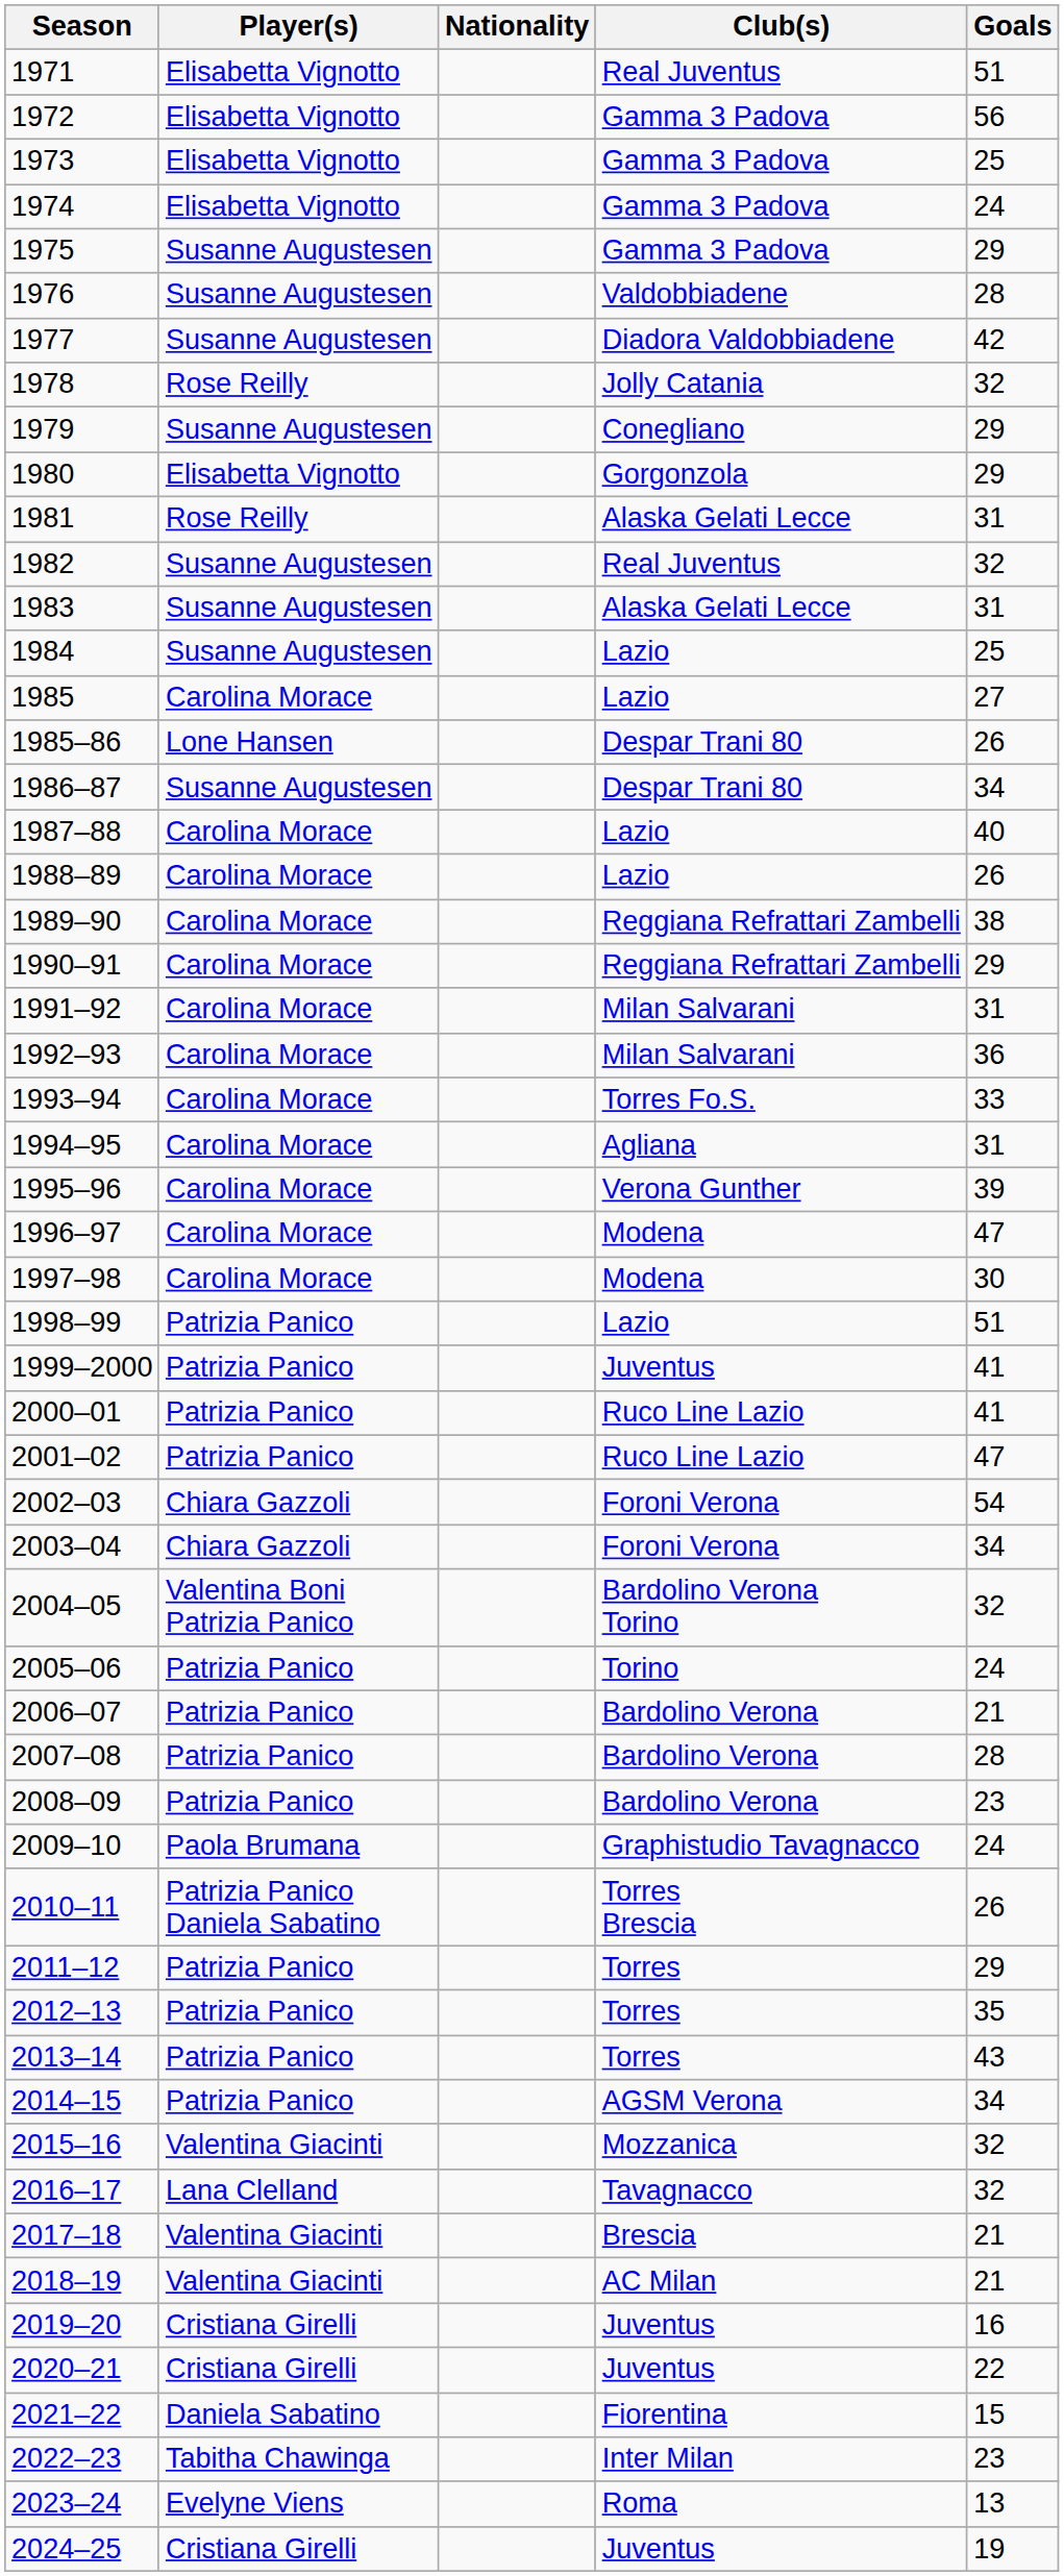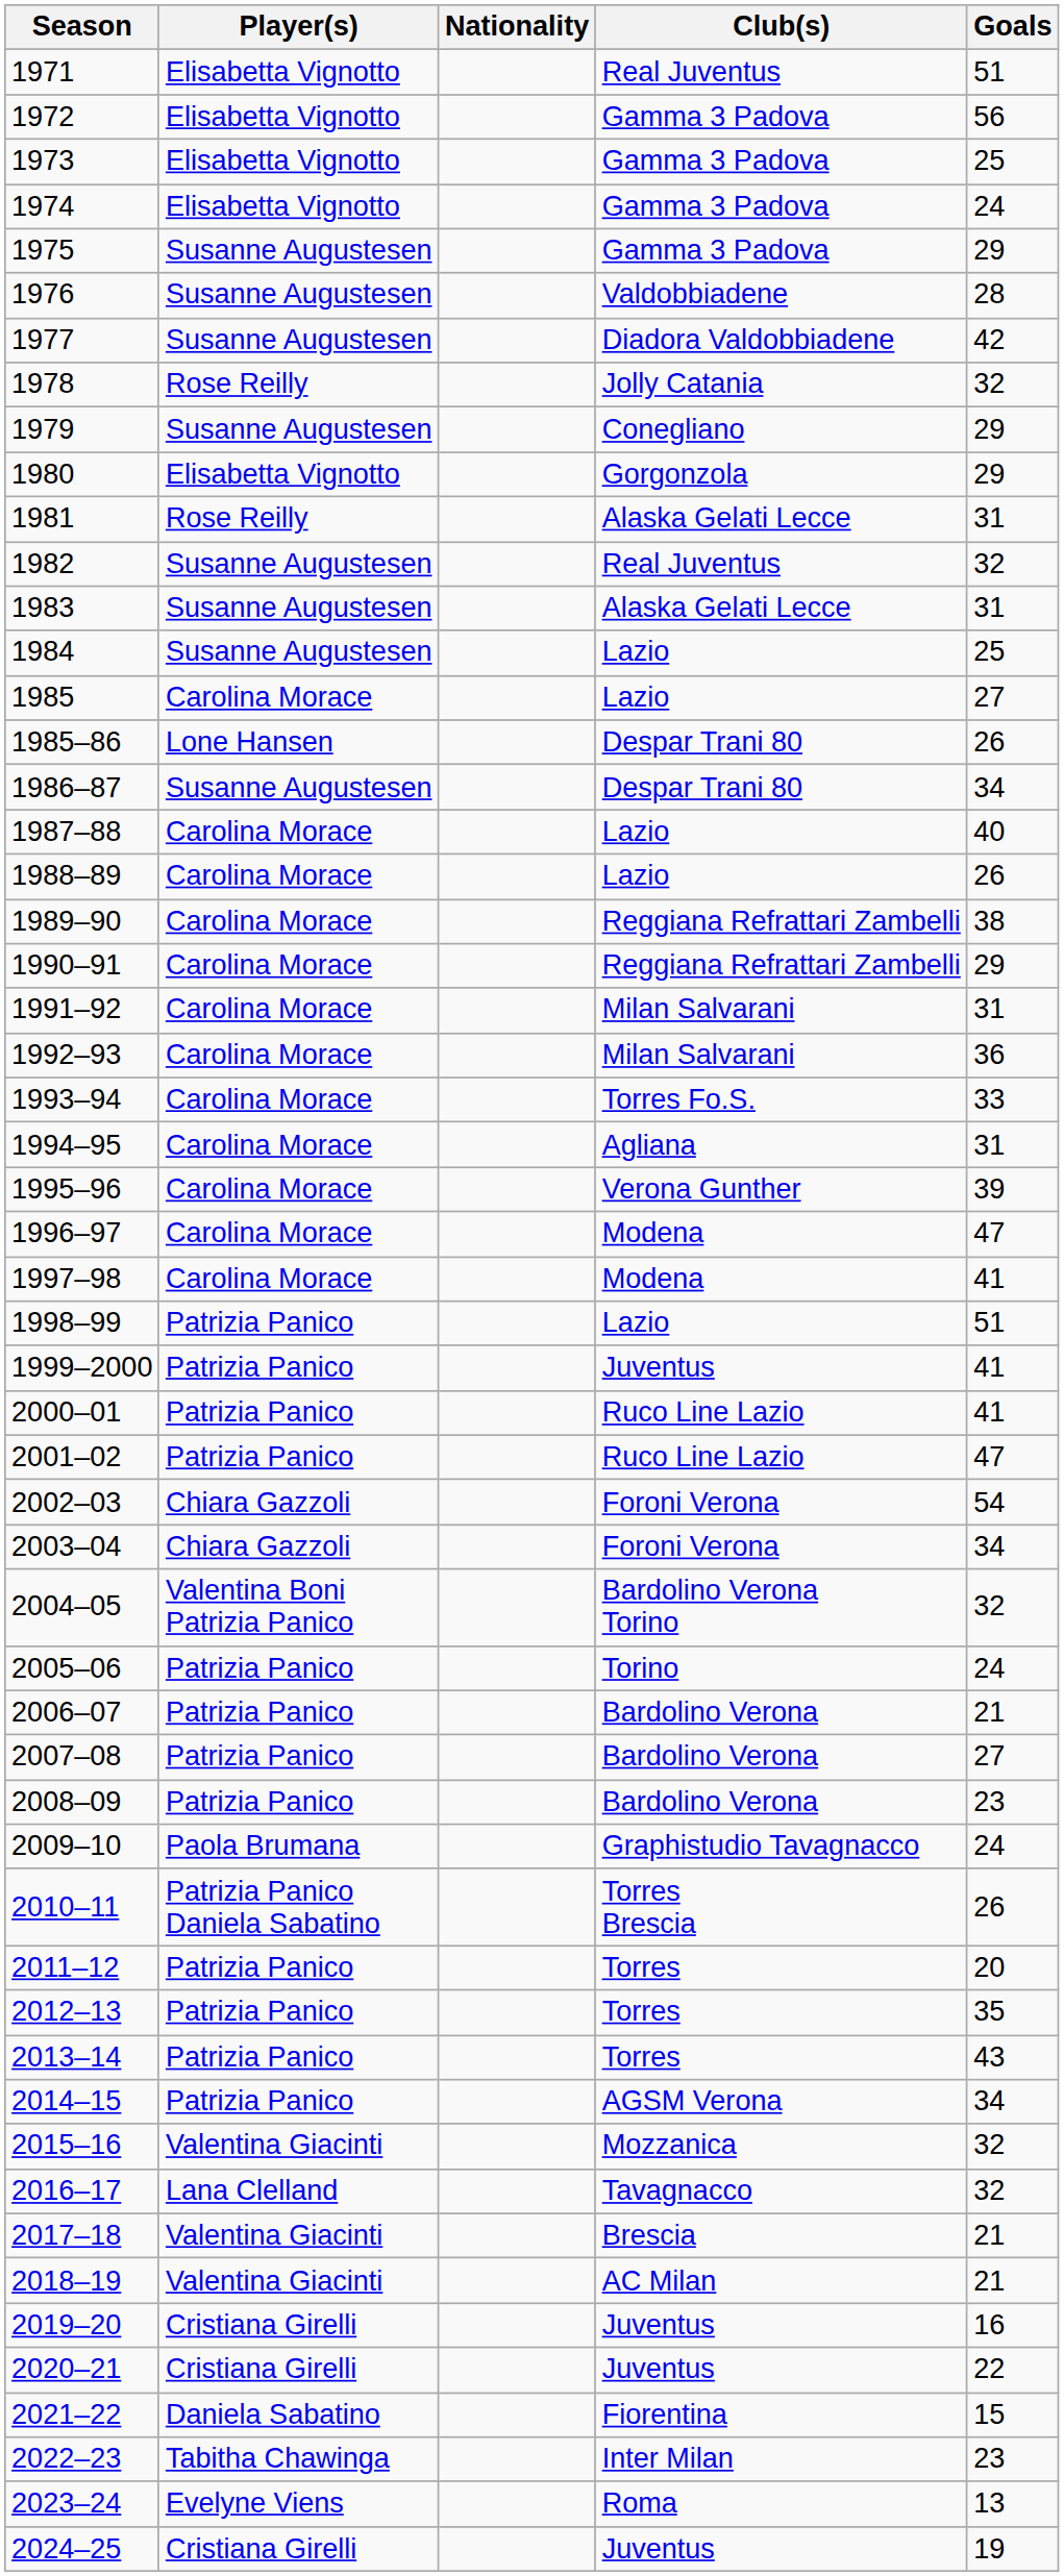 <table class=wikitable>
 <tr>
 <th>Season</th>
 <th>Player(s)</th>
 <th>Nationality</th>
 <th>Club(s)</th>
 <th>Goals</th>
 </tr>
 <tr>
 <td>1971</td>
 <td><a href='#'>Elisabetta Vignotto</a></td>
 <td></td>
 <td><a href='#'>Real Juventus</a></td>
 <td>51</td>
 </tr>
 <tr>
 <td>1972</td>
 <td><a href='#'>Elisabetta Vignotto</a></td>
 <td></td>
 <td><a href='#'>Gamma 3 Padova</a></td>
 <td>56</td>
 </tr>
 <tr>
 <td>1973</td>
 <td><a href='#'>Elisabetta Vignotto</a></td>
 <td></td>
 <td><a href='#'>Gamma 3 Padova</a></td>
 <td>25</td>
 </tr>
 <tr>
 <td>1974</td>
 <td><a href='#'>Elisabetta Vignotto</a></td>
 <td></td>
 <td><a href='#'>Gamma 3 Padova</a></td>
 <td>24</td>
 </tr>
 <tr>
 <td>1975</td>
 <td><a href='#'>Susanne Augustesen</a></td>
 <td></td>
 <td><a href='#'>Gamma 3 Padova</a></td>
 <td>29</td>
 </tr>
 <tr>
 <td>1976</td>
 <td><a href='#'>Susanne Augustesen</a></td>
 <td></td>
 <td><a href='#'>Valdobbiadene</a></td>
 <td>28</td>
 </tr>
 <tr>
 <td>1977</td>
 <td><a href='#'>Susanne Augustesen</a></td>
 <td></td>
 <td><a href='#'>Diadora Valdobbiadene</a></td>
 <td>42</td>
 </tr>
 <tr>
 <td>1978</td>
 <td><a href='#'>Rose Reilly</a></td>
 <td></td>
 <td><a href='#'>Jolly Catania</a></td>
 <td>32</td>
 </tr>
 <tr>
 <td>1979</td>
 <td><a href='#'>Susanne Augustesen</a></td>
 <td></td>
 <td><a href='#'>Conegliano</a></td>
 <td>29</td>
 </tr>
 <tr>
 <td>1980</td>
 <td><a href='#'>Elisabetta Vignotto</a></td>
 <td></td>
 <td><a href='#'>Gorgonzola</a></td>
 <td>29</td>
 </tr>
 <tr>
 <td>1981</td>
 <td><a href='#'>Rose Reilly</a></td>
 <td></td>
 <td><a href='#'>Alaska Gelati Lecce</a></td>
 <td>31</td>
 </tr>
 <tr>
 <td>1982</td>
 <td><a href='#'>Susanne Augustesen</a></td>
 <td></td>
 <td><a href='#'>Real Juventus</a></td>
 <td>32</td>
 </tr>
 <tr>
 <td>1983</td>
 <td><a href='#'>Susanne Augustesen</a></td>
 <td></td>
 <td><a href='#'>Alaska Gelati Lecce</a></td>
 <td>31</td>
 </tr>
 <tr>
 <td>1984</td>
 <td><a href='#'>Susanne Augustesen</a></td>
 <td></td>
 <td><a href='#'>Lazio</a></td>
 <td>25</td>
 </tr>
 <tr>
 <td>1985</td>
 <td><a href='#'>Carolina Morace</a></td>
 <td></td>
 <td><a href='#'>Lazio</a></td>
 <td>27</td>
 </tr>
 <tr>
 <td>1985–86</td>
 <td><a href='#'>Lone Hansen</a></td>
 <td></td>
 <td><a href='#'>Despar Trani 80</a></td>
 <td>26</td>
 </tr>
 <tr>
 <td>1986–87</td>
 <td><a href='#'>Susanne Augustesen</a></td>
 <td></td>
 <td><a href='#'>Despar Trani 80</a></td>
 <td>34</td>
 </tr>
 <tr>
 <td>1987–88</td>
 <td><a href='#'>Carolina Morace</a></td>
 <td></td>
 <td><a href='#'>Lazio</a></td>
 <td>40</td>
 </tr>
 <tr>
 <td>1988–89</td>
 <td><a href='#'>Carolina Morace</a></td>
 <td></td>
 <td><a href='#'>Lazio</a></td>
 <td>26</td>
 </tr>
 <tr>
 <td>1989–90</td>
 <td><a href='#'>Carolina Morace</a></td>
 <td></td>
 <td><a href='#'>Reggiana Refrattari Zambelli</a></td>
 <td>38</td>
 </tr>
 <tr>
 <td>1990–91</td>
 <td><a href='#'>Carolina Morace</a></td>
 <td></td>
 <td><a href='#'>Reggiana Refrattari Zambelli</a></td>
 <td>29</td>
 </tr>
 <tr>
 <td>1991–92</td>
 <td><a href='#'>Carolina Morace</a></td>
 <td></td>
 <td><a href='#'>Milan Salvarani</a></td>
 <td>31</td>
 </tr>
 <tr>
 <td>1992–93</td>
 <td><a href='#'>Carolina Morace</a></td>
 <td></td>
 <td><a href='#'>Milan Salvarani</a></td>
 <td>36</td>
 </tr>
 <tr>
 <td>1993–94</td>
 <td><a href='#'>Carolina Morace</a></td>
 <td></td>
 <td><a href='#'>Torres Fo.S.</a></td>
 <td>33</td>
 </tr>
 <tr>
 <td>1994–95</td>
 <td><a href='#'>Carolina Morace</a></td>
 <td></td>
 <td><a href='#'>Agliana</a></td>
 <td>31</td>
 </tr>
 <tr>
 <td>1995–96</td>
 <td><a href='#'>Carolina Morace</a></td>
 <td></td>
 <td><a href='#'>Verona Gunther</a></td>
 <td>39</td>
 </tr>
 <tr>
 <td>1996–97</td>
 <td><a href='#'>Carolina Morace</a></td>
 <td></td>
 <td><a href='#'>Modena</a></td>
 <td>47</td>
 </tr>
 <tr>
 <td>1997–98</td>
 <td><a href='#'>Carolina Morace</a></td>
 <td></td>
 <td><a href='#'>Modena</a></td>
-<td>30</td>
+<td>41</td>
 </tr>
 <tr>
 <td>1998–99</td>
 <td><a href='#'>Patrizia Panico</a></td>
 <td></td>
 <td><a href='#'>Lazio</a></td>
 <td>51</td>
 </tr>
 <tr>
 <td>1999–2000</td>
 <td><a href='#'>Patrizia Panico</a></td>
 <td></td>
 <td><a href='#'>Juventus</a></td>
 <td>41</td>
 </tr>
 <tr>
 <td>2000–01</td>
 <td><a href='#'>Patrizia Panico</a></td>
 <td></td>
 <td><a href='#'>Ruco Line Lazio</a></td>
 <td>41</td>
 </tr>
 <tr>
 <td>2001–02</td>
 <td><a href='#'>Patrizia Panico</a></td>
 <td></td>
 <td><a href='#'>Ruco Line Lazio</a></td>
 <td>47</td>
 </tr>
 <tr>
 <td>2002–03</td>
 <td><a href='#'>Chiara Gazzoli</a></td>
 <td></td>
 <td><a href='#'>Foroni Verona</a></td>
 <td>54</td>
 </tr>
 <tr>
 <td>2003–04</td>
 <td><a href='#'>Chiara Gazzoli</a></td>
 <td></td>
 <td><a href='#'>Foroni Verona</a></td>
 <td>34</td>
 </tr>
 <tr>
 <td>2004–05</td>
 <td><a href='#'>Valentina Boni</a><br><a href='#'>Patrizia Panico</a></td>
 <td><br></td>
 <td><a href='#'>Bardolino Verona</a><br><a href='#'>Torino</a></td>
 <td>32</td>
 </tr>
 <tr>
 <td>2005–06</td>
 <td><a href='#'>Patrizia Panico</a></td>
 <td></td>
 <td><a href='#'>Torino</a></td>
 <td>24</td>
 </tr>
 <tr>
 <td>2006–07</td>
 <td><a href='#'>Patrizia Panico</a></td>
 <td></td>
 <td><a href='#'>Bardolino Verona</a></td>
 <td>21</td>
 </tr>
 <tr>
 <td>2007–08</td>
 <td><a href='#'>Patrizia Panico</a></td>
 <td></td>
 <td><a href='#'>Bardolino Verona</a></td>
-<td>28</td>
+<td>27</td>
 </tr>
 <tr>
 <td>2008–09</td>
 <td><a href='#'>Patrizia Panico</a></td>
 <td></td>
 <td><a href='#'>Bardolino Verona</a></td>
 <td>23</td>
 </tr>
 <tr>
 <td>2009–10</td>
 <td><a href='#'>Paola Brumana</a></td>
 <td></td>
 <td><a href='#'>Graphistudio Tavagnacco</a></td>
 <td>24</td>
 </tr>
 <tr>
 <td><a href='#'>2010–11</a></td>
 <td><a href='#'>Patrizia Panico</a><br><a href='#'>Daniela Sabatino</a></td>
 <td><br></td>
 <td><a href='#'>Torres</a><br><a href='#'>Brescia</a></td>
 <td>26</td>
 </tr>
 <tr>
 <td><a href='#'>2011–12</a></td>
 <td><a href='#'>Patrizia Panico</a></td>
 <td></td>
 <td><a href='#'>Torres</a></td>
-<td>29</td>
+<td>20</td>
 </tr>
 <tr>
 <td><a href='#'>2012–13</a></td>
 <td><a href='#'>Patrizia Panico</a></td>
 <td></td>
 <td><a href='#'>Torres</a></td>
 <td>35</td>
 </tr>
 <tr>
 <td><a href='#'>2013–14</a></td>
 <td><a href='#'>Patrizia Panico</a></td>
 <td></td>
 <td><a href='#'>Torres</a></td>
 <td>43</td>
 </tr>
 <tr>
 <td><a href='#'>2014–15</a></td>
 <td><a href='#'>Patrizia Panico</a></td>
 <td></td>
 <td><a href='#'>AGSM Verona</a></td>
 <td>34</td>
 </tr>
 <tr>
 <td><a href='#'>2015–16</a></td>
 <td><a href='#'>Valentina Giacinti</a></td>
 <td></td>
 <td><a href='#'>Mozzanica</a></td>
 <td>32</td>
 </tr>
 <tr>
 <td><a href='#'>2016–17</a></td>
 <td><a href='#'>Lana Clelland</a></td>
 <td></td>
 <td><a href='#'>Tavagnacco</a></td>
 <td>32</td>
 </tr>
 <tr>
 <td><a href='#'>2017–18</a></td>
 <td><a href='#'>Valentina Giacinti</a></td>
 <td></td>
 <td><a href='#'>Brescia</a></td>
 <td>21</td>
 </tr>
 <tr>
 <td><a href='#'>2018–19</a></td>
 <td><a href='#'>Valentina Giacinti</a></td>
 <td></td>
 <td><a href='#'>AC Milan</a></td>
 <td>21</td>
 </tr>
 <tr>
 <td><a href='#'>2019–20</a></td>
 <td><a href='#'>Cristiana Girelli</a></td>
 <td></td>
 <td><a href='#'>Juventus</a></td>
 <td>16</td>
 </tr>
 <tr>
 <td><a href='#'>2020–21</a></td>
 <td><a href='#'>Cristiana Girelli</a></td>
 <td></td>
 <td><a href='#'>Juventus</a></td>
 <td>22</td>
 </tr>
 <tr>
 <td><a href='#'>2021–22</a></td>
 <td><a href='#'>Daniela Sabatino</a></td>
 <td></td>
 <td><a href='#'>Fiorentina</a></td>
 <td>15</td>
 </tr>
 <tr>
 <td><a href='#'>2022–23</a></td>
 <td><a href='#'>Tabitha Chawinga</a></td>
 <td></td>
 <td><a href='#'>Inter Milan</a></td>
 <td>23</td>
 </tr>
 <tr>
 <td><a href='#'>2023–24</a></td>
 <td><a href='#'>Evelyne Viens</a></td>
 <td></td>
 <td><a href='#'>Roma</a></td>
 <td>13</td>
 </tr>
 <tr>
 <td><a href='#'>2024–25</a></td>
 <td><a href='#'>Cristiana Girelli</a></td>
 <td></td>
 <td><a href='#'>Juventus</a></td>
 <td>19</td>
 </tr>
 </table>
